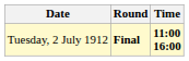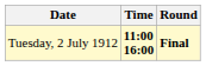 <table class="wikitable">
 <tr>
 <th>Date</th>
+<th>Time</th>
 <th>Round</th>
-<th>Time</th>
 </tr>
 <tr style=background:lemonchiffon>
 <td>Tuesday, 2 July 1912</td>
+<td><strong>11:00</strong><br><strong>16:00</strong></td>
 <td><strong>Final</strong></td>
-<td><strong>11:00</strong><br><strong>16:00</strong></td>
 </tr>
 </table>
